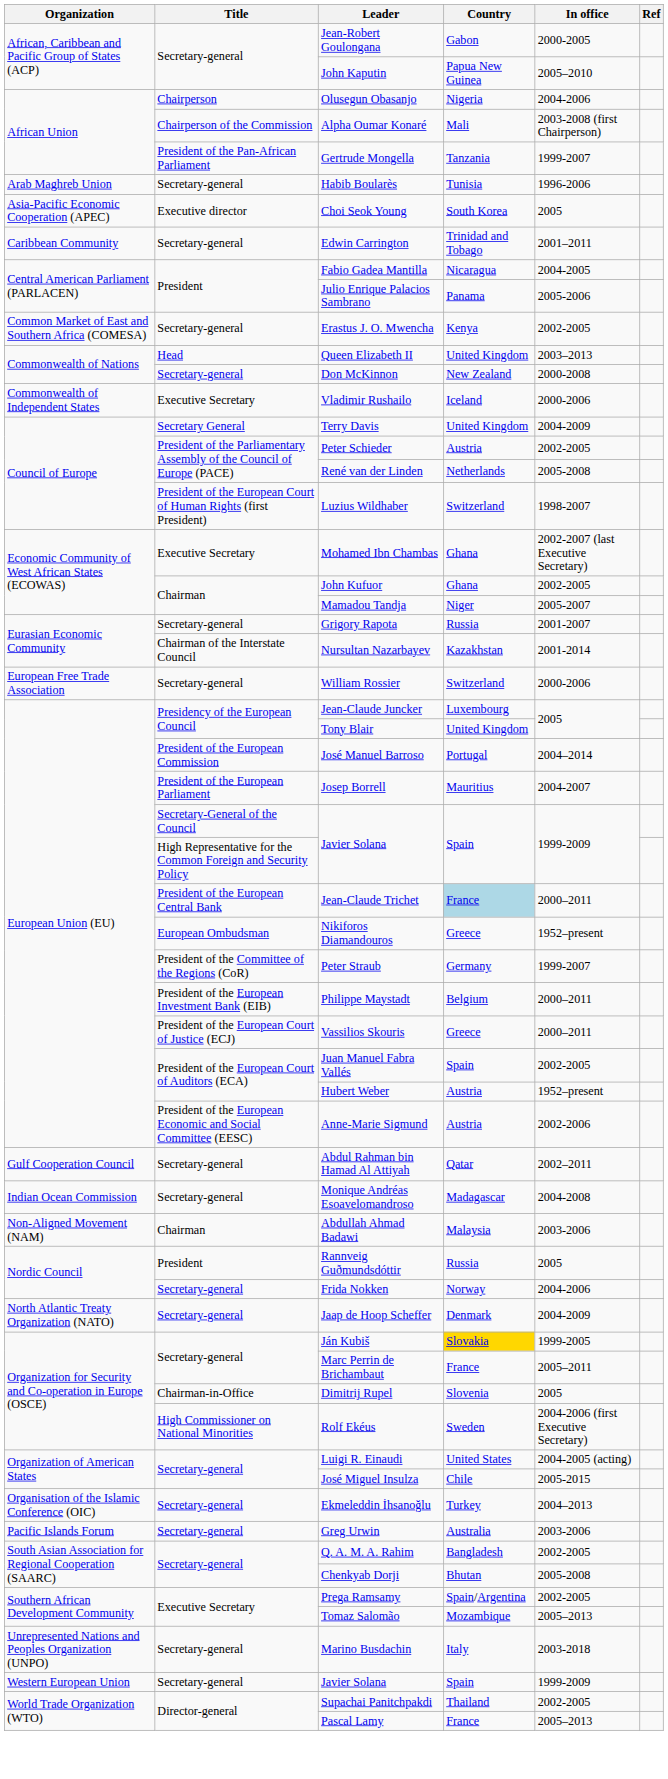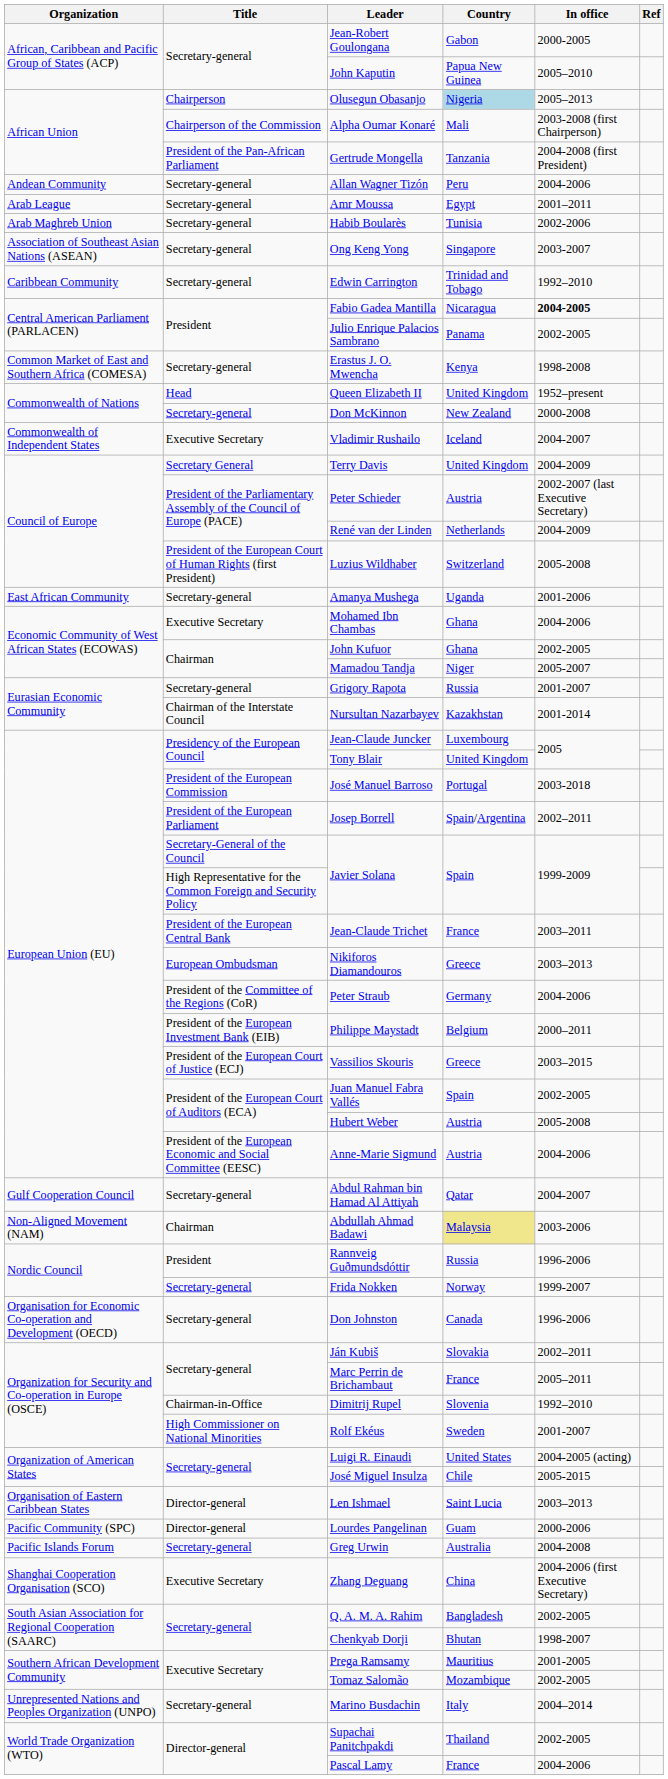 <table class="wikitable unsortable">
 <tr>
 <th>Organization</th>
 <th>Title</th>
 <th>Leader</th>
 <th>Country</th>
 <th>In office</th>
 <th>Ref</th>
 </tr>
 <tr>
 <td rowspan="2"><a href='#'>African, Caribbean and Pacific Group of States</a> (ACP)</td>
 <td rowspan="2">Secretary-general</td>
 <td><a href='#'>Jean-Robert Goulongana</a></td>
 <td><a href='#'>Gabon</a></td>
 <td>2000-2005</td>
 <td></td>
 </tr>
 <tr>
 <td><a href='#'>John Kaputin</a></td>
 <td><a href='#'>Papua New Guinea</a></td>
 <td>2005–2010</td>
 <td></td>
 </tr>
 <tr>
 <td rowspan="3"><a href='#'>African Union</a></td>
 <td><a href='#'>Chairperson</a></td>
 <td><a href='#'>Olusegun Obasanjo</a></td>
-<td><a href='#'>Nigeria</a></td>
-<td>2004-2006</td>
+<td style="background: lightblue;"><a href='#'>Nigeria</a></td>
+<td>2005–2013</td>
 <td></td>
 </tr>
 <tr>
 <td><a href='#'>Chairperson of the Commission</a></td>
 <td><a href='#'>Alpha Oumar Konaré</a></td>
 <td><a href='#'>Mali</a></td>
 <td>2003-2008 (first Chairperson)</td>
 <td></td>
 </tr>
 <tr>
 <td><a href='#'>President of the Pan-African Parliament</a></td>
 <td><a href='#'>Gertrude Mongella</a></td>
 <td><a href='#'>Tanzania</a></td>
-<td>1999-2007</td>
+<td>2004-2008 (first President)</td>
+<td></td>
+</tr>
+<tr>
+<td><a href='#'>Andean Community</a></td>
+<td>Secretary-general</td>
+<td><a href='#'>Allan Wagner Tizón</a></td>
+<td><a href='#'>Peru</a></td>
+<td>2004-2006</td>
+<td></td>
+</tr>
+<tr>
+<td><a href='#'>Arab League</a></td>
+<td>Secretary-general</td>
+<td><a href='#'>Amr Moussa</a></td>
+<td><a href='#'>Egypt</a></td>
+<td>2001–2011</td>
 <td></td>
 </tr>
 <tr>
 <td><a href='#'>Arab Maghreb Union</a></td>
 <td>Secretary-general</td>
 <td><a href='#'>Habib Boularès</a></td>
 <td><a href='#'>Tunisia</a></td>
-<td>1996-2006</td>
+<td>2002-2006</td>
 <td></td>
 </tr>
 <tr>
-<td><a href='#'>Asia-Pacific Economic Cooperation</a> (APEC)</td>
-<td>Executive director</td>
-<td><a href='#'>Choi Seok Young</a></td>
-<td><a href='#'>South Korea</a></td>
-<td>2005</td>
+<td><a href='#'>Association of Southeast Asian Nations</a> (ASEAN)</td>
+<td>Secretary-general</td>
+<td><a href='#'>Ong Keng Yong</a></td>
+<td><a href='#'>Singapore</a></td>
+<td>2003-2007</td>
 <td></td>
 </tr>
 <tr>
 <td><a href='#'>Caribbean Community</a></td>
 <td>Secretary-general</td>
 <td><a href='#'>Edwin Carrington</a></td>
 <td><a href='#'>Trinidad and Tobago</a></td>
-<td>2001–2011</td>
+<td>1992–2010</td>
 <td></td>
 </tr>
 <tr>
 <td rowspan="2"><a href='#'>Central American Parliament</a> (PARLACEN)</td>
 <td rowspan="2">President</td>
 <td><a href='#'>Fabio Gadea Mantilla</a></td>
 <td><a href='#'>Nicaragua</a></td>
-<td>2004-2005</td>
+<td><strong>2004-2005</strong></td>
 <td></td>
 </tr>
 <tr>
 <td><a href='#'>Julio Enrique Palacios Sambrano</a></td>
 <td><a href='#'>Panama</a></td>
-<td>2005-2006</td>
+<td>2002-2005</td>
 <td></td>
 </tr>
 <tr>
 <td><a href='#'>Common Market of East and Southern Africa</a> (COMESA)</td>
 <td>Secretary-general</td>
 <td><a href='#'>Erastus J. O. Mwencha</a></td>
 <td><a href='#'>Kenya</a></td>
-<td>2002-2005</td>
+<td>1998-2008</td>
 <td></td>
 </tr>
 <tr>
 <td rowspan="2"><a href='#'>Commonwealth of Nations</a></td>
 <td><a href='#'>Head</a></td>
 <td><a href='#'>Queen Elizabeth II</a></td>
 <td><a href='#'>United Kingdom</a></td>
-<td>2003–2013</td>
+<td>1952–present</td>
 <td></td>
 </tr>
 <tr>
 <td><a href='#'>Secretary-general</a></td>
 <td><a href='#'>Don McKinnon</a></td>
 <td><a href='#'>New Zealand</a></td>
 <td>2000-2008</td>
 <td></td>
 </tr>
 <tr>
 <td><a href='#'>Commonwealth of Independent States</a></td>
 <td>Executive Secretary</td>
 <td><a href='#'>Vladimir Rushailo</a></td>
 <td><a href='#'>Iceland</a></td>
-<td>2000-2006</td>
+<td>2004-2007</td>
 <td></td>
 </tr>
 <tr>
 <td rowspan="4"><a href='#'>Council of Europe</a></td>
 <td><a href='#'>Secretary General</a></td>
 <td><a href='#'>Terry Davis</a></td>
 <td><a href='#'>United Kingdom</a></td>
 <td>2004-2009</td>
 <td></td>
 </tr>
 <tr>
 <td rowspan="2"><a href='#'>President of the Parliamentary Assembly of the Council of Europe</a> (PACE)</td>
 <td><a href='#'>Peter Schieder</a></td>
 <td><a href='#'>Austria</a></td>
-<td>2002-2005</td>
+<td>2002-2007 (last Executive Secretary)</td>
 <td></td>
 </tr>
 <tr>
 <td><a href='#'>René van der Linden</a></td>
 <td><a href='#'>Netherlands</a></td>
-<td>2005-2008</td>
+<td>2004-2009</td>
 <td></td>
 </tr>
 <tr>
 <td><a href='#'>President of the European Court of Human Rights</a> (first President)</td>
 <td><a href='#'>Luzius Wildhaber</a></td>
 <td><a href='#'>Switzerland</a></td>
-<td>1998-2007</td>
+<td>2005-2008</td>
+<td></td>
+</tr>
+<tr>
+<td><a href='#'>East African Community</a></td>
+<td>Secretary-general</td>
+<td><a href='#'>Amanya Mushega</a></td>
+<td><a href='#'>Uganda</a></td>
+<td>2001-2006</td>
 <td></td>
 </tr>
 <tr>
 <td rowspan="3"><a href='#'>Economic Community of West African States</a> (ECOWAS)</td>
 <td>Executive Secretary</td>
 <td><a href='#'>Mohamed Ibn Chambas</a></td>
 <td><a href='#'>Ghana</a></td>
-<td>2002-2007 (last Executive Secretary)</td>
+<td>2004-2006</td>
 <td></td>
 </tr>
 <tr>
 <td rowspan="2">Chairman</td>
 <td><a href='#'>John Kufuor</a></td>
 <td><a href='#'>Ghana</a></td>
 <td>2002-2005</td>
 <td></td>
 </tr>
 <tr>
 <td><a href='#'>Mamadou Tandja</a></td>
 <td><a href='#'>Niger</a></td>
 <td>2005-2007</td>
 <td></td>
 </tr>
 <tr>
 <td rowspan="2"><a href='#'>Eurasian Economic Community</a></td>
 <td>Secretary-general</td>
 <td><a href='#'>Grigory Rapota</a></td>
 <td><a href='#'>Russia</a></td>
 <td>2001-2007</td>
 <td></td>
 </tr>
 <tr>
 <td>Chairman of the Interstate Council</td>
 <td><a href='#'>Nursultan Nazarbayev</a></td>
 <td><a href='#'>Kazakhstan</a></td>
 <td>2001-2014</td>
 <td></td>
 </tr>
 <tr>
-<td><a href='#'>European Free Trade Association</a></td>
-<td>Secretary-general</td>
-<td><a href='#'>William Rossier</a></td>
-<td><a href='#'>Switzerland</a></td>
-<td>2000-2006</td>
-<td></td>
-</tr>
-<tr>
 <td rowspan="14"><a href='#'>European Union</a> (EU)</td>
 <td rowspan="2"><a href='#'>Presidency of the European Council</a></td>
 <td><a href='#'>Jean-Claude Juncker</a></td>
 <td><a href='#'>Luxembourg</a></td>
 <td rowspan="2">2005</td>
 <td></td>
 </tr>
 <tr>
 <td><a href='#'>Tony Blair</a></td>
 <td><a href='#'>United Kingdom</a></td>
 <td></td>
 </tr>
 <tr>
 <td><a href='#'>President of the European Commission</a></td>
 <td><a href='#'>José Manuel Barroso</a></td>
 <td><a href='#'>Portugal</a></td>
-<td>2004–2014</td>
+<td>2003-2018</td>
 <td></td>
 </tr>
 <tr>
 <td><a href='#'>President of the European Parliament</a></td>
 <td><a href='#'>Josep Borrell</a></td>
-<td><a href='#'>Mauritius</a></td>
-<td>2004-2007</td>
+<td><a href='#'>Spain</a>/<a href='#'>Argentina</a></td>
+<td>2002–2011</td>
 <td></td>
 </tr>
 <tr>
 <td><a href='#'>Secretary-General of the Council</a></td>
 <td rowspan="2"><a href='#'>Javier Solana</a></td>
 <td rowspan="2"><a href='#'>Spain</a></td>
 <td rowspan="2">1999-2009</td>
 <td></td>
 </tr>
 <tr>
 <td>High Representative for the <a href='#'>Common Foreign and Security Policy</a></td>
 <td></td>
 </tr>
 <tr>
 <td><a href='#'>President of the European Central Bank</a></td>
 <td><a href='#'>Jean-Claude Trichet</a></td>
-<td style="background: lightblue;"><a href='#'>France</a></td>
-<td>2000–2011</td>
+<td><a href='#'>France</a></td>
+<td>2003–2011</td>
 <td></td>
 </tr>
 <tr>
 <td><a href='#'>European Ombudsman</a></td>
 <td><a href='#'>Nikiforos Diamandouros</a></td>
 <td><a href='#'>Greece</a></td>
-<td>1952–present</td>
+<td>2003–2013</td>
 <td></td>
 </tr>
 <tr>
 <td>President of the <a href='#'>Committee of the Regions</a> (CoR)</td>
 <td><a href='#'>Peter Straub</a></td>
 <td><a href='#'>Germany</a></td>
-<td>1999-2007</td>
+<td>2004-2006</td>
 <td></td>
 </tr>
 <tr>
 <td>President of the <a href='#'>European Investment Bank</a> (EIB)</td>
 <td><a href='#'>Philippe Maystadt</a></td>
 <td><a href='#'>Belgium</a></td>
 <td>2000–2011</td>
 <td></td>
 </tr>
 <tr>
 <td>President of the <a href='#'>European Court of Justice</a> (ECJ)</td>
 <td><a href='#'>Vassilios Skouris</a></td>
 <td><a href='#'>Greece</a></td>
-<td>2000–2011</td>
+<td>2003–2015</td>
 <td></td>
 </tr>
 <tr>
 <td rowspan="2">President of the <a href='#'>European Court of Auditors</a> (ECA)</td>
 <td><a href='#'>Juan Manuel Fabra Vallés</a></td>
 <td><a href='#'>Spain</a></td>
 <td>2002-2005</td>
 <td></td>
 </tr>
 <tr>
 <td><a href='#'>Hubert Weber</a></td>
 <td><a href='#'>Austria</a></td>
-<td>1952–present</td>
+<td>2005-2008</td>
 <td></td>
 </tr>
 <tr>
 <td>President of the <a href='#'>European Economic and Social Committee</a> (EESC)</td>
 <td><a href='#'>Anne-Marie Sigmund</a></td>
 <td><a href='#'>Austria</a></td>
-<td>2002-2006</td>
+<td>2004-2006</td>
 <td></td>
 </tr>
 <tr>
 <td><a href='#'>Gulf Cooperation Council</a></td>
 <td>Secretary-general</td>
 <td><a href='#'>Abdul Rahman bin Hamad Al Attiyah</a></td>
 <td><a href='#'>Qatar</a></td>
-<td>2002–2011</td>
-<td></td>
-</tr>
-<tr>
-<td><a href='#'>Indian Ocean Commission</a></td>
-<td>Secretary-general</td>
-<td><a href='#'>Monique Andréas Esoavelomandroso</a></td>
-<td><a href='#'>Madagascar</a></td>
-<td>2004-2008</td>
+<td>2004-2007</td>
 <td></td>
 </tr>
 <tr>
 <td><a href='#'>Non-Aligned Movement</a> (NAM)</td>
 <td>Chairman</td>
 <td><a href='#'>Abdullah Ahmad Badawi</a></td>
-<td><a href='#'>Malaysia</a></td>
+<td style="background: khaki;"><a href='#'>Malaysia</a></td>
 <td>2003-2006</td>
 <td></td>
 </tr>
 <tr>
 <td rowspan="2"><a href='#'>Nordic Council</a></td>
 <td>President</td>
 <td><a href='#'>Rannveig Guðmundsdóttir</a></td>
 <td><a href='#'>Russia</a></td>
-<td>2005</td>
+<td>1996-2006</td>
 <td></td>
 </tr>
 <tr>
 <td><a href='#'>Secretary-general</a></td>
 <td><a href='#'>Frida Nokken</a></td>
 <td><a href='#'>Norway</a></td>
-<td>2004-2006</td>
+<td>1999-2007</td>
 <td></td>
 </tr>
 <tr>
-<td><a href='#'>North Atlantic Treaty Organization</a> (NATO)</td>
-<td><a href='#'>Secretary-general</a></td>
-<td><a href='#'>Jaap de Hoop Scheffer</a></td>
-<td><a href='#'>Denmark</a></td>
-<td>2004-2009</td>
+<td><a href='#'>Organisation for Economic Co-operation and Development</a> (OECD)</td>
+<td>Secretary-general</td>
+<td><a href='#'>Don Johnston</a></td>
+<td><a href='#'>Canada</a></td>
+<td>1996-2006</td>
 <td></td>
 </tr>
 <tr>
 <td rowspan="4"><a href='#'>Organization for Security and Co-operation in Europe</a> (OSCE)</td>
 <td rowspan="2">Secretary-general</td>
 <td><a href='#'>Ján Kubiš</a></td>
-<td style="background: gold;"><a href='#'>Slovakia</a></td>
-<td>1999-2005</td>
+<td><a href='#'>Slovakia</a></td>
+<td>2002–2011</td>
 <td></td>
 </tr>
 <tr>
 <td><a href='#'>Marc Perrin de Brichambaut</a></td>
 <td><a href='#'>France</a></td>
 <td>2005–2011</td>
 <td></td>
 </tr>
 <tr>
 <td>Chairman-in-Office</td>
 <td><a href='#'>Dimitrij Rupel</a></td>
 <td><a href='#'>Slovenia</a></td>
-<td>2005</td>
+<td>1992–2010</td>
 <td></td>
 </tr>
 <tr>
 <td><a href='#'>High Commissioner on National Minorities</a></td>
 <td><a href='#'>Rolf Ekéus</a></td>
 <td><a href='#'>Sweden</a></td>
-<td>2004-2006 (first Executive Secretary)</td>
+<td>2001-2007</td>
 <td></td>
 </tr>
 <tr>
 <td rowspan="2"><a href='#'>Organization of American States</a></td>
 <td rowspan="2"><a href='#'>Secretary-general</a></td>
 <td><a href='#'>Luigi R. Einaudi</a></td>
 <td><a href='#'>United States</a></td>
 <td>2004-2005 (acting)</td>
 <td></td>
 </tr>
 <tr>
 <td><a href='#'>José Miguel Insulza</a></td>
 <td><a href='#'>Chile</a></td>
 <td>2005-2015</td>
 <td></td>
 </tr>
 <tr>
-<td><a href='#'>Organisation of the Islamic Conference</a> (OIC)</td>
-<td><a href='#'>Secretary-general</a></td>
-<td><a href='#'>Ekmeleddin İhsanoğlu</a></td>
-<td><a href='#'>Turkey</a></td>
-<td>2004–2013</td>
+<td><a href='#'>Organisation of Eastern Caribbean States</a></td>
+<td>Director-general</td>
+<td><a href='#'>Len Ishmael</a></td>
+<td><a href='#'>Saint Lucia</a></td>
+<td>2003–2013</td>
+<td></td>
+</tr>
+<tr>
+<td><a href='#'>Pacific Community</a> (SPC)</td>
+<td>Director-general</td>
+<td><a href='#'>Lourdes Pangelinan</a></td>
+<td><a href='#'>Guam</a></td>
+<td>2000-2006</td>
 <td></td>
 </tr>
 <tr>
 <td><a href='#'>Pacific Islands Forum</a></td>
 <td><a href='#'>Secretary-general</a></td>
 <td><a href='#'>Greg Urwin</a></td>
 <td><a href='#'>Australia</a></td>
-<td>2003-2006</td>
+<td>2004-2008</td>
+<td></td>
+</tr>
+<tr>
+<td><a href='#'>Shanghai Cooperation Organisation</a> (SCO)</td>
+<td>Executive Secretary</td>
+<td><a href='#'>Zhang Deguang</a></td>
+<td><a href='#'>China</a></td>
+<td>2004-2006 (first Executive Secretary)</td>
 <td></td>
 </tr>
 <tr>
 <td rowspan="2"><a href='#'>South Asian Association for Regional Cooperation</a> (SAARC)</td>
 <td rowspan="2"><a href='#'>Secretary-general</a></td>
 <td><a href='#'>Q. A. M. A. Rahim</a></td>
 <td><a href='#'>Bangladesh</a></td>
 <td>2002-2005</td>
 <td></td>
 </tr>
 <tr>
 <td><a href='#'>Chenkyab Dorji</a></td>
 <td><a href='#'>Bhutan</a></td>
-<td>2005-2008</td>
+<td>1998-2007</td>
 <td></td>
 </tr>
 <tr>
 <td rowspan="2"><a href='#'>Southern African Development Community</a></td>
 <td rowspan="2">Executive Secretary</td>
 <td><a href='#'>Prega Ramsamy</a></td>
-<td><a href='#'>Spain</a>/<a href='#'>Argentina</a></td>
-<td>2002-2005</td>
+<td><a href='#'>Mauritius</a></td>
+<td>2001-2005</td>
 <td></td>
 </tr>
 <tr>
 <td><a href='#'>Tomaz Salomão</a></td>
 <td><a href='#'>Mozambique</a></td>
-<td>2005–2013</td>
+<td>2002-2005</td>
 <td></td>
 </tr>
 <tr>
 <td><a href='#'>Unrepresented Nations and Peoples Organization</a> (UNPO)</td>
 <td>Secretary-general</td>
 <td><a href='#'>Marino Busdachin</a></td>
 <td><a href='#'>Italy</a></td>
-<td>2003-2018</td>
-<td></td>
-</tr>
-<tr>
-<td><a href='#'>Western European Union</a></td>
-<td>Secretary-general</td>
-<td><a href='#'>Javier Solana</a></td>
-<td><a href='#'>Spain</a></td>
-<td>1999-2009</td>
+<td>2004–2014</td>
 <td></td>
 </tr>
 <tr>
 <td rowspan="2"><a href='#'>World Trade Organization</a> (WTO)</td>
 <td rowspan="2">Director-general</td>
 <td><a href='#'>Supachai Panitchpakdi</a></td>
 <td><a href='#'>Thailand</a></td>
 <td>2002-2005</td>
 <td></td>
 </tr>
 <tr>
 <td><a href='#'>Pascal Lamy</a></td>
 <td><a href='#'>France</a></td>
-<td>2005–2013</td>
+<td>2004-2006</td>
 <td></td>
 </tr>
 </table>
